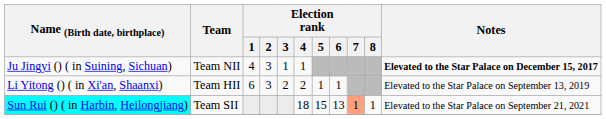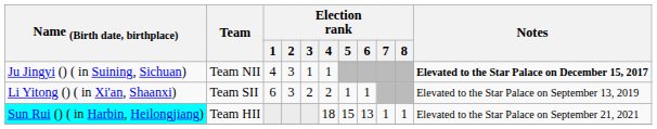 <table class="wikitable" style="text-align:center;">
 <tr>
 <th rowspan="2">Name <sub>(Birth date, birthplace)</sub></th>
 <th rowspan="2">Team</th>
 <th colspan="8">Election<br>rank</th>
 <th rowspan="2">Notes</th>
 </tr>
 <tr>
 <th style="width:15px;">1</th>
 <th style="width:15px;">2</th>
 <th style="width:15px;">3</th>
 <th style="width:15px;">4</th>
 <th style="width:15px;">5</th>
 <th style="width:15px;">6</th>
 <th style="width:15px;">7</th>
 <th style="width:15px;">8</th>
 </tr>
 <tr>
 <td style="text-align:left;"><a href='#'>Ju Jingyi</a> () ( in <a href='#'>Suining</a>, <a href='#'>Sichuan</a>)</td>
 <td style="text-align:left;">Team NII</td>
 <td>4</td>
 <td>3</td>
 <td>1</td>
 <td>1</td>
 <td style="background:#bbb;"> </td>
 <td style="background:#bbb;"> </td>
 <td style="background:#bbb;"> </td>
 <td style="background:#bbb;"> </td>
 <td style="text-align:left;"><strong><small>Elevated to the Star Palace on December 15, 2017<br></small></strong></td>
 </tr>
 <tr>
 <td style="text-align:left;" data-sort-value="Li, Yitong"><a href='#'>Li Yitong</a> () ( in <a href='#'>Xi'an</a>, <a href='#'>Shaanxi</a>)</td>
-<td style="text-align:left;">Team HII</td>
+<td style="text-align:left;">Team SII</td>
 <td>6</td>
 <td>3</td>
 <td>2</td>
 <td>2</td>
 <td>1</td>
 <td>1</td>
 <td style="background:#bbb;"> </td>
 <td style="background:#bbb;"> </td>
 <td style="text-align:left;"><small>Elevated to the Star Palace on September 13, 2019<br></small></td>
 </tr>
 <tr>
 <td style="text-align:left;background:aqua" data-sort-value="Sun, Rui"><a href='#'>Sun Rui</a> () ( in <a href='#'>Harbin</a>, <a href='#'>Heilongjiang</a>)</td>
-<td style="text-align:left;">Team SII</td>
+<td style="text-align:left;">Team HII</td>
 <td style="background:#ececec; color:gray;"></td>
 <td style="background:#ececec; color:gray;"></td>
 <td style="background:#ececec; color:gray;"></td>
 <td>18</td>
 <td>15</td>
 <td>13</td>
-<td style="background: lightsalmon;">1</td>
+<td>1</td>
 <td>1</td>
 <td style="text-align:left;"><small>Elevated to the Star Palace on September 21, 2021<br></small></td>
 </tr>
 <tr>
 </tr>
 </table>
